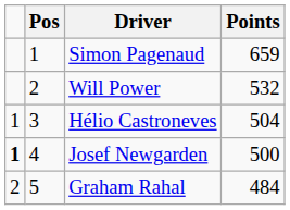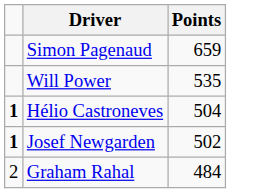 <table class="wikitable" style="font-size: 95%;">
 <tr>
 <td></td>
-<th>Pos</th>
 <th>Driver</th>
 <th>Points</th>
 </tr>
 <tr>
 <td align="left"></td>
-<td>1</td>
 <td> <a href='#'>Simon Pagenaud</a></td>
 <td align="right">659</td>
 </tr>
 <tr>
 <td align="left"></td>
-<td>2</td>
 <td> <a href='#'>Will Power</a></td>
-<td align="right">532</td>
+<td align="right">535</td>
 </tr>
 <tr>
-<td align="left"> 1</td>
-<td>3</td>
+<td align="left"><strong> 1</strong></td>
 <td> <a href='#'>Hélio Castroneves</a></td>
 <td align="right">504</td>
 </tr>
 <tr>
 <td align="left"><strong> 1</strong></td>
-<td>4</td>
 <td> <a href='#'>Josef Newgarden</a></td>
-<td align="right">500</td>
+<td align="right">502</td>
 </tr>
 <tr>
 <td align="left"> 2</td>
-<td>5</td>
 <td> <a href='#'>Graham Rahal</a></td>
 <td align="right">484</td>
 </tr>
 </table>
